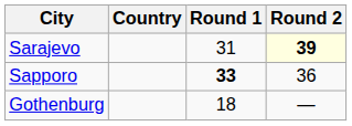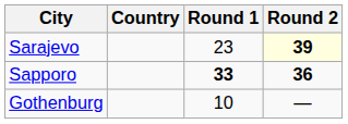 <table class=wikitable>
 <tr>
 <th>City</th>
 <th>Country</th>
 <th>Round 1</th>
 <th>Round 2</th>
 </tr>
 <tr>
 <td><a href='#'>Sarajevo</a></td>
 <td></td>
-<td align=center>31</td>
+<td align=center>23</td>
 <td align=center style="background: lightyellow;"><strong>39</strong></td>
 </tr>
 <tr>
 <td><a href='#'>Sapporo</a></td>
 <td></td>
 <td align=center><strong>33</strong></td>
-<td align=center>36</td>
+<td align=center><strong>36</strong></td>
 </tr>
 <tr>
 <td><a href='#'>Gothenburg</a></td>
 <td></td>
-<td align=center>18</td>
+<td align=center>10</td>
 <td align=center>—</td>
 </tr>
 </table>
